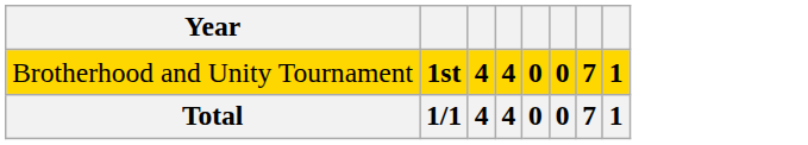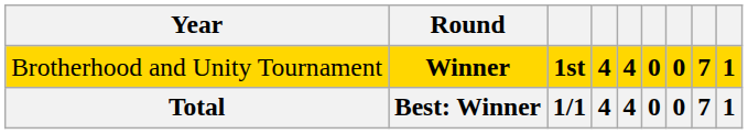 <table class="wikitable" style="text-align: center;">
 <tr>
 <th>Year</th>
+<th>Round</th>
 <th></th>
 <th></th>
 <th></th>
 <th></th>
 <th></th>
 <th></th>
 <th></th>
 </tr>
 <tr bgcolor=gold>
 <td> Brotherhood and Unity Tournament</td>
+<td><strong>Winner</strong></td>
 <td><strong>1st</strong></td>
 <td><strong>4</strong></td>
 <td><strong>4</strong></td>
 <td><strong>0</strong></td>
 <td><strong>0</strong></td>
 <td><strong>7</strong></td>
 <td><strong>1</strong></td>
 </tr>
 <tr>
 <th>Total</th>
+<th>Best: Winner</th>
 <th>1/1</th>
 <th>4</th>
 <th>4</th>
 <th>0</th>
 <th>0</th>
 <th>7</th>
 <th>1</th>
 </tr>
 </table>
